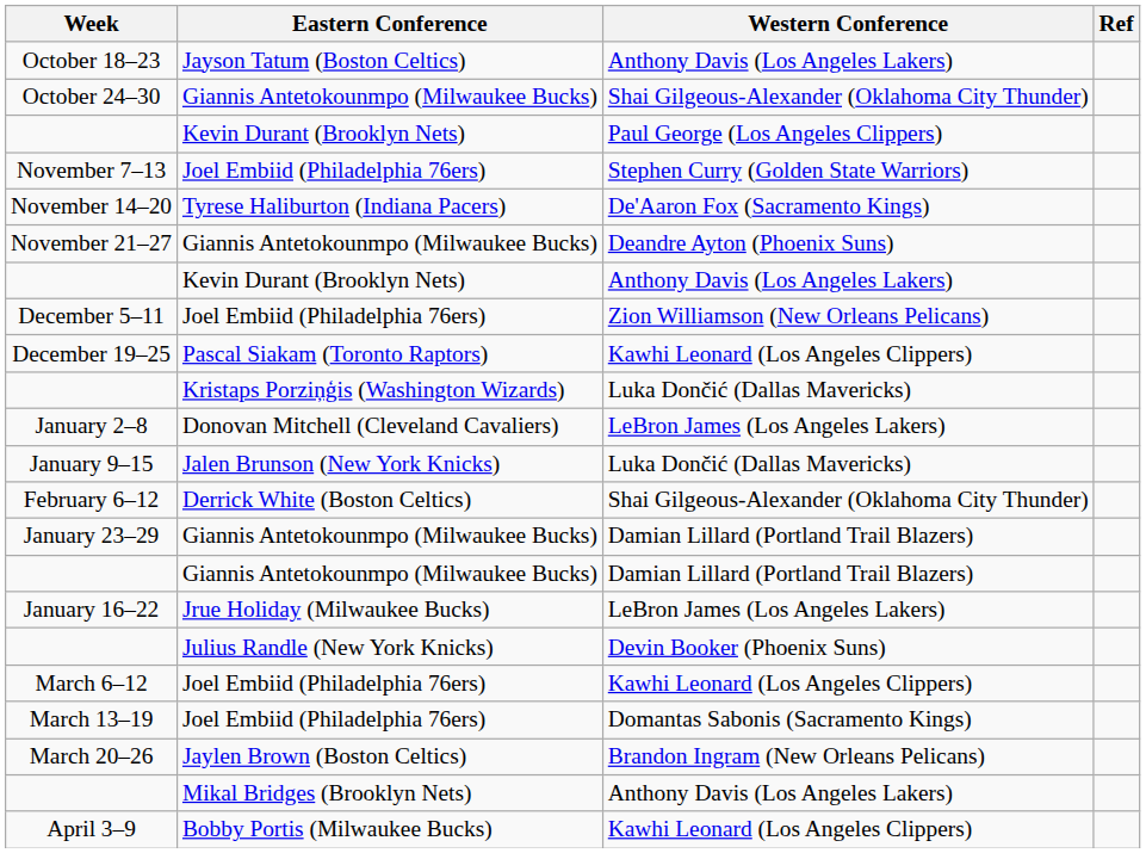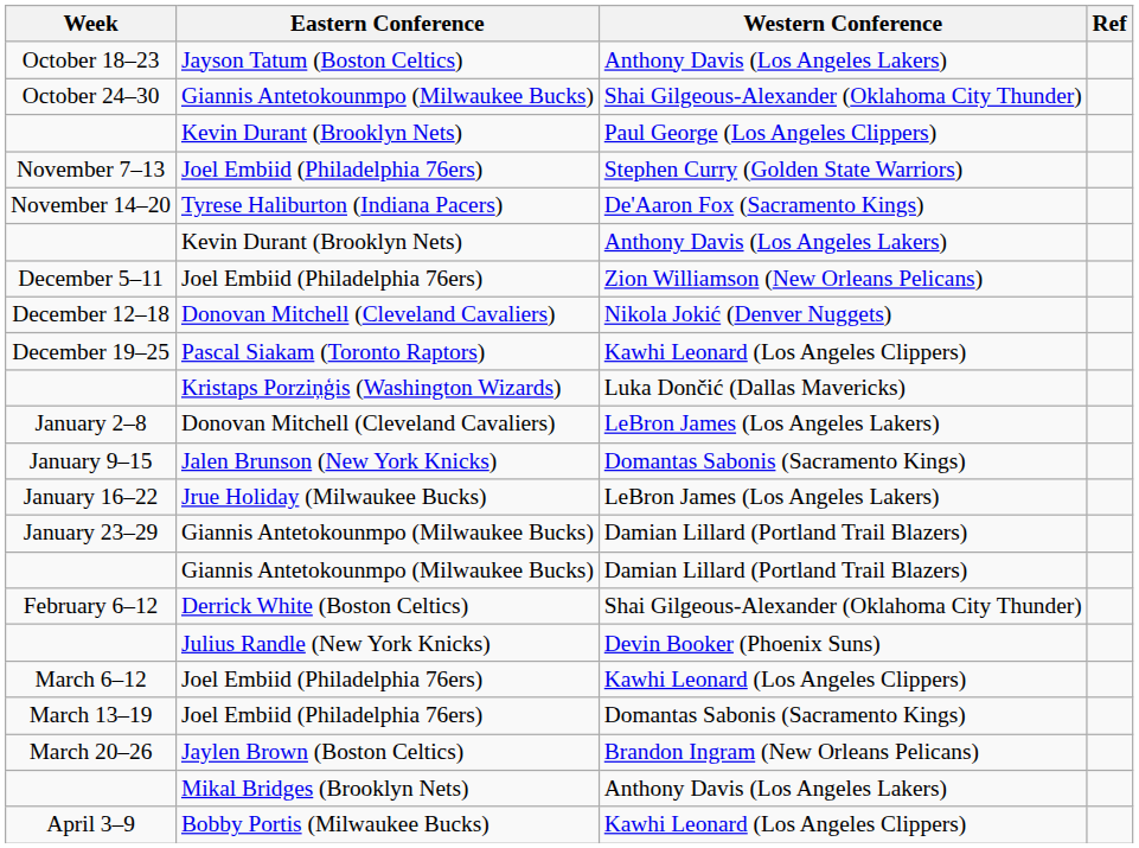 <table class="wikitable sortable" style="text-align:left;">
 <tr>
 <th>Week</th>
 <th>Eastern Conference</th>
 <th>Western Conference</th>
 <th class=unsortable>Ref</th>
 </tr>
 <tr>
 <td style="text-align:center;">October 18–23</td>
 <td><a href='#'>Jayson Tatum</a> (<a href='#'>Boston Celtics</a>) </td>
 <td><a href='#'>Anthony Davis</a> (<a href='#'>Los Angeles Lakers</a>) </td>
 <td style="text-align:center;"></td>
 </tr>
 <tr>
 <td style="text-align:center;">October 24–30</td>
 <td><a href='#'>Giannis Antetokounmpo</a> (<a href='#'>Milwaukee Bucks</a>) </td>
 <td><a href='#'>Shai Gilgeous-Alexander</a> (<a href='#'>Oklahoma City Thunder</a>) </td>
 <td style="text-align:center;"></td>
 </tr>
 <tr>
 <td style="text-align:center;"></td>
 <td><a href='#'>Kevin Durant</a> (<a href='#'>Brooklyn Nets</a>) </td>
 <td><a href='#'>Paul George</a> (<a href='#'>Los Angeles Clippers</a>) </td>
 <td style="text-align:center;"></td>
 </tr>
 <tr>
 <td style="text-align:center;">November 7–13</td>
 <td><a href='#'>Joel Embiid</a> (<a href='#'>Philadelphia 76ers</a>) </td>
 <td><a href='#'>Stephen Curry</a> (<a href='#'>Golden State Warriors</a>) </td>
 <td style="text-align:center;"></td>
 </tr>
 <tr>
 <td style="text-align:center;">November 14–20</td>
 <td><a href='#'>Tyrese Haliburton</a> (<a href='#'>Indiana Pacers</a>) </td>
 <td><a href='#'>De'Aaron Fox</a> (<a href='#'>Sacramento Kings</a>) </td>
 <td style="text-align:center;"></td>
 </tr>
 <tr>
-<td style="text-align:center;">November 21–27</td>
-<td>Giannis Antetokounmpo (Milwaukee Bucks) </td>
-<td><a href='#'>Deandre Ayton</a> (<a href='#'>Phoenix Suns</a>) </td>
-<td style="text-align:center;"></td>
-</tr>
-<tr>
 <td style="text-align:center;"></td>
 <td>Kevin Durant (Brooklyn Nets) </td>
 <td><a href='#'>Anthony Davis</a> (<a href='#'>Los Angeles Lakers</a>) </td>
 <td style="text-align:center;"></td>
 </tr>
 <tr>
 <td style="text-align:center;">December 5–11</td>
 <td>Joel Embiid (Philadelphia 76ers) </td>
 <td><a href='#'>Zion Williamson</a> (<a href='#'>New Orleans Pelicans</a>) </td>
+<td style="text-align:center;"></td>
+</tr>
+<tr>
+<td style="text-align:center;">December 12–18</td>
+<td><a href='#'>Donovan Mitchell</a> (<a href='#'>Cleveland Cavaliers</a>) </td>
+<td><a href='#'>Nikola Jokić</a> (<a href='#'>Denver Nuggets</a>) </td>
 <td style="text-align:center;"></td>
 </tr>
 <tr>
 <td style="text-align:center;">December 19–25</td>
 <td><a href='#'>Pascal Siakam</a> (<a href='#'>Toronto Raptors</a>) </td>
 <td><a href='#'>Kawhi Leonard</a> (Los Angeles Clippers) </td>
 <td style="text-align:center;"></td>
 </tr>
 <tr>
 <td style="text-align:center;"></td>
 <td><a href='#'>Kristaps Porziņģis</a> (<a href='#'>Washington Wizards</a>) </td>
 <td>Luka Dončić (Dallas Mavericks) </td>
 <td style="text-align:center;"></td>
 </tr>
 <tr>
 <td style="text-align:center;">January 2–8</td>
 <td>Donovan Mitchell (Cleveland Cavaliers) </td>
 <td><a href='#'>LeBron James</a> (Los Angeles Lakers) </td>
 <td style="text-align:center;"></td>
 </tr>
 <tr>
 <td style="text-align:center;">January 9–15</td>
 <td><a href='#'>Jalen Brunson</a> (<a href='#'>New York Knicks</a>) </td>
-<td>Luka Dončić (Dallas Mavericks) </td>
+<td><a href='#'>Domantas Sabonis</a> (Sacramento Kings) </td>
 <td style="text-align:center;"></td>
 </tr>
 <tr>
-<td style="text-align:center;">February 6–12</td>
-<td><a href='#'>Derrick White</a>  (Boston Celtics) </td>
-<td>Shai Gilgeous-Alexander (Oklahoma City Thunder) </td>
+<td style="text-align:center;">January 16–22</td>
+<td><a href='#'>Jrue Holiday</a> (Milwaukee Bucks) </td>
+<td>LeBron James (Los Angeles Lakers) </td>
 <td style="text-align:center;"></td>
 </tr>
 <tr>
 <td style="text-align:center;">January 23–29</td>
 <td>Giannis Antetokounmpo (Milwaukee Bucks) </td>
 <td>Damian Lillard (Portland Trail Blazers) </td>
 <td style="text-align:center;"></td>
 </tr>
 <tr>
 <td style="text-align:center;"></td>
 <td>Giannis Antetokounmpo (Milwaukee Bucks) </td>
 <td>Damian Lillard (Portland Trail Blazers) </td>
 <td style="text-align:center;"></td>
 </tr>
 <tr>
-<td style="text-align:center;">January 16–22</td>
-<td><a href='#'>Jrue Holiday</a> (Milwaukee Bucks) </td>
-<td>LeBron James (Los Angeles Lakers) </td>
+<td style="text-align:center;">February 6–12</td>
+<td><a href='#'>Derrick White</a>  (Boston Celtics) </td>
+<td>Shai Gilgeous-Alexander (Oklahoma City Thunder) </td>
 <td style="text-align:center;"></td>
 </tr>
 <tr>
 <td style="text-align:center;"></td>
 <td><a href='#'>Julius Randle</a>  (New York Knicks) </td>
 <td><a href='#'>Devin Booker</a> (Phoenix Suns) </td>
 <td style="text-align:center;"></td>
 </tr>
 <tr>
 <td style="text-align:center;">March 6–12</td>
 <td>Joel Embiid (Philadelphia 76ers) </td>
 <td><a href='#'>Kawhi Leonard</a> (Los Angeles Clippers) </td>
 <td style="text-align:center;"></td>
 </tr>
 <tr>
 <td style="text-align:center;">March 13–19</td>
 <td>Joel Embiid (Philadelphia 76ers) </td>
 <td>Domantas Sabonis (Sacramento Kings) </td>
 <td style="text-align:center;"></td>
 </tr>
 <tr>
 <td style="text-align:center;">March 20–26</td>
 <td><a href='#'>Jaylen Brown</a> (Boston Celtics) </td>
 <td><a href='#'>Brandon Ingram</a> (New Orleans Pelicans) </td>
 <td style="text-align:center;"></td>
 </tr>
 <tr>
 <td style="text-align:center;"></td>
 <td><a href='#'>Mikal Bridges</a> (Brooklyn Nets) </td>
 <td>Anthony Davis (Los Angeles Lakers) </td>
 <td style="text-align:center;"></td>
 </tr>
 <tr>
 <td style="text-align:center;">April 3–9</td>
 <td><a href='#'>Bobby Portis</a> (Milwaukee Bucks) </td>
 <td><a href='#'>Kawhi Leonard</a> (Los Angeles Clippers) </td>
 <td style="text-align:center;"></td>
 </tr>
 </table>
